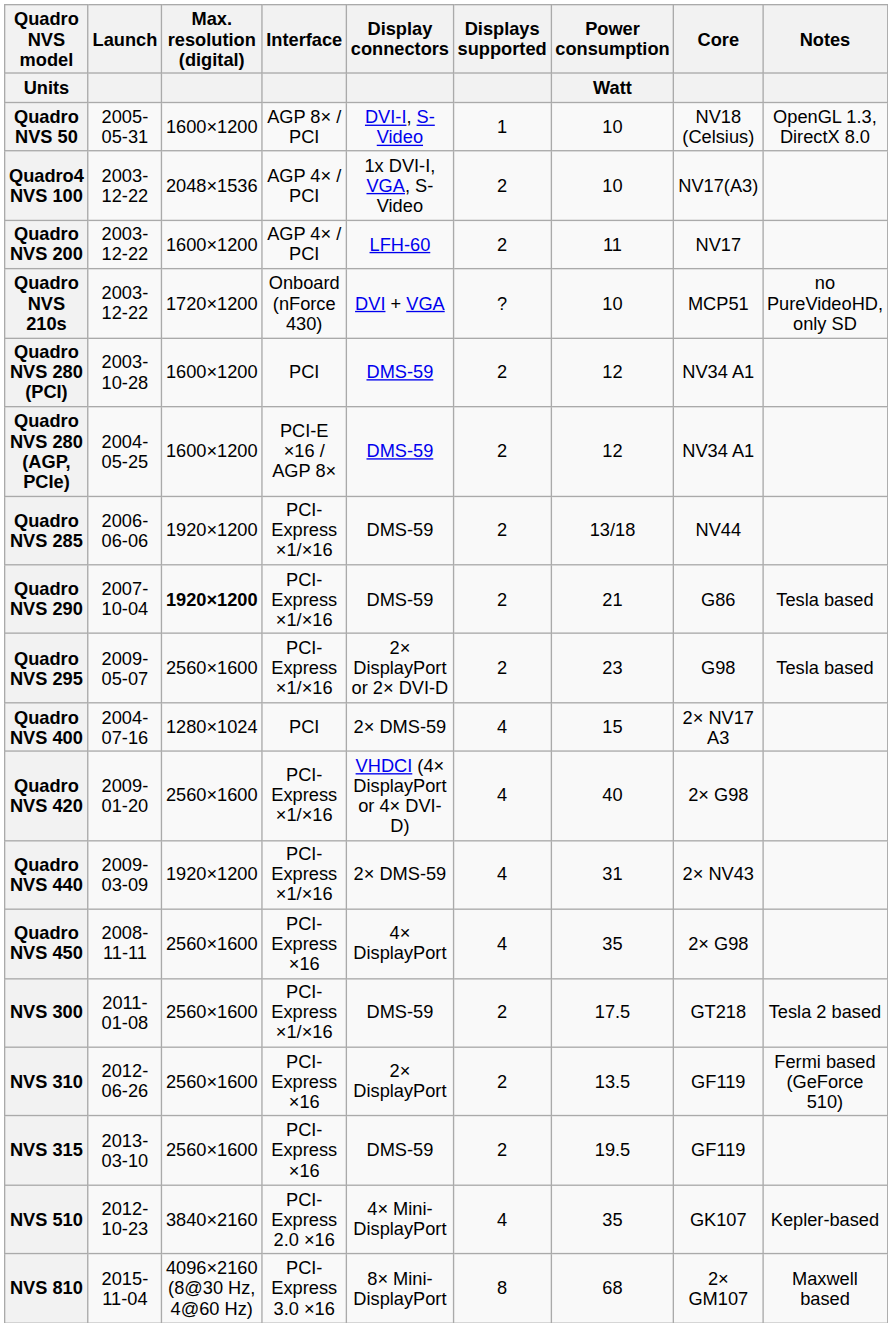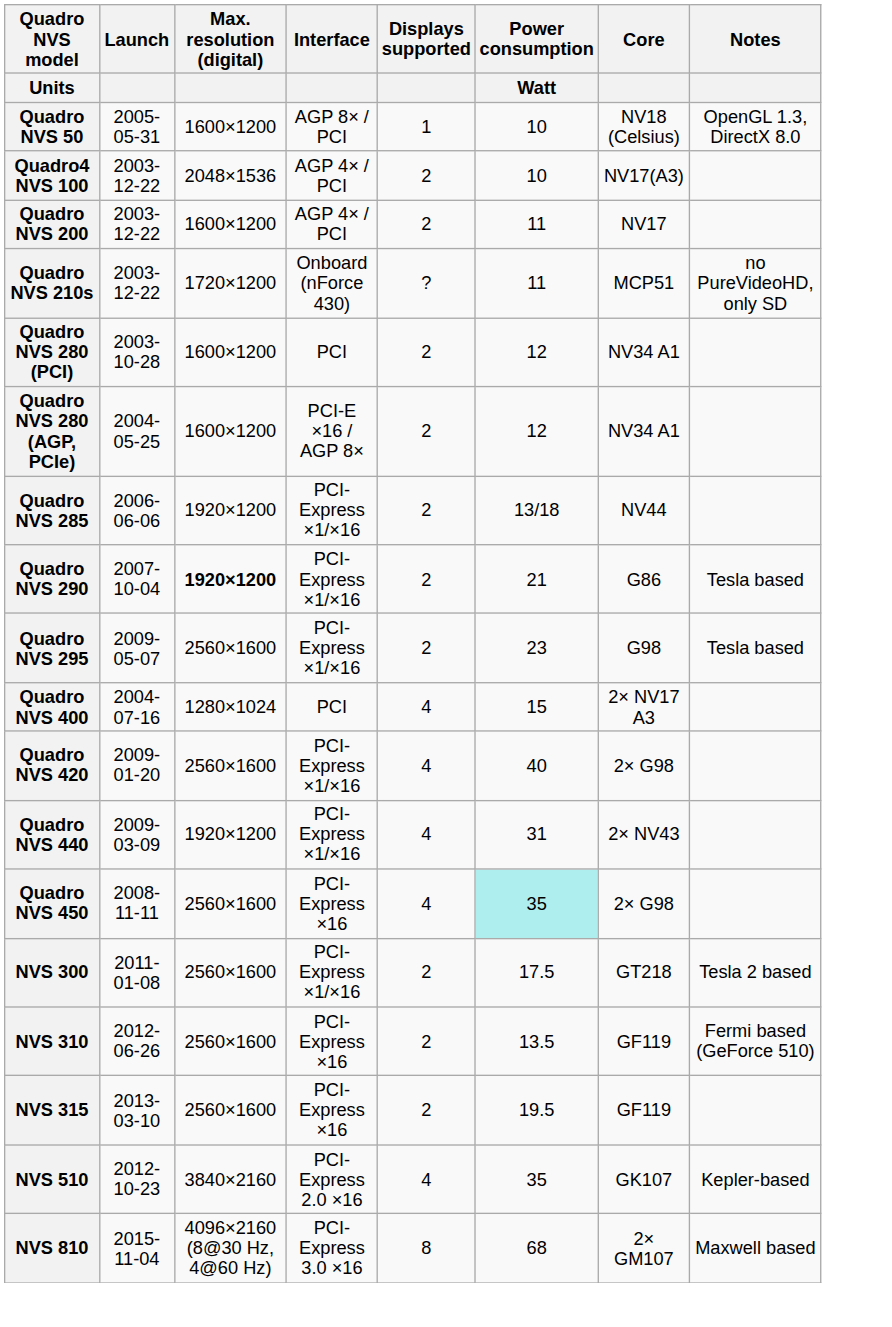 <table class="wikitable sortable" style="font-size:85%; text-align: center;">
 <tr>
 <th>Quadro<br>NVS model</th>
 <th>Launch</th>
 <th>Max. resolution<br>(digital)</th>
 <th>Interface</th>
-<th>Display connectors</th>
 <th>Displays<br>supported</th>
 <th>Power<br>consumption</th>
 <th>Core</th>
 <th>Notes</th>
 </tr>
 <tr>
 <th>Units</th>
-<th></th>
 <th></th>
 <th></th>
 <th></th>
 <th></th>
 <th>Watt</th>
 <th></th>
 <th></th>
 </tr>
 <tr>
 <th>Quadro NVS 50</th>
 <td>2005-05-31</td>
 <td>1600×1200</td>
 <td>AGP 8× / PCI</td>
-<td><a href='#'>DVI-I</a>, <a href='#'>S-Video</a></td>
 <td>1</td>
 <td>10</td>
 <td>NV18 (Celsius)</td>
 <td>OpenGL 1.3, DirectX 8.0</td>
 </tr>
 <tr>
 <th>Quadro4 NVS 100</th>
 <td>2003-12-22</td>
 <td>2048×1536</td>
 <td>AGP 4× / PCI</td>
-<td>1x DVI-I, <a href='#'>VGA</a>, S-Video</td>
 <td>2</td>
 <td>10</td>
 <td>NV17(A3)</td>
 <td></td>
 </tr>
 <tr>
 <th>Quadro NVS 200</th>
 <td>2003-12-22</td>
 <td>1600×1200</td>
 <td>AGP 4× / PCI</td>
-<td><a href='#'>LFH-60</a></td>
 <td>2</td>
 <td>11</td>
 <td>NV17</td>
 <td></td>
 </tr>
 <tr>
 <th>Quadro NVS 210s</th>
 <td>2003-12-22</td>
 <td>1720×1200</td>
 <td>Onboard (nForce 430)</td>
-<td><a href='#'>DVI</a> + <a href='#'>VGA</a></td>
 <td>?</td>
-<td>10</td>
+<td>11</td>
 <td>MCP51</td>
 <td>no PureVideoHD, only SD</td>
 </tr>
 <tr>
 <th>Quadro NVS 280 (PCI)</th>
 <td>2003-10-28</td>
 <td>1600×1200</td>
 <td>PCI</td>
-<td><a href='#'>DMS-59</a></td>
 <td>2</td>
 <td>12</td>
 <td>NV34 A1</td>
 <td></td>
 </tr>
 <tr>
 <th>Quadro NVS 280 (AGP, PCIe)</th>
 <td>2004-05-25</td>
 <td>1600×1200</td>
 <td>PCI-E ×16 / AGP 8×</td>
-<td><a href='#'>DMS-59</a></td>
 <td>2</td>
 <td>12</td>
 <td>NV34 A1</td>
 <td></td>
 </tr>
 <tr>
 <th>Quadro NVS 285</th>
 <td>2006-06-06</td>
 <td>1920×1200</td>
 <td>PCI-Express ×1/×16</td>
-<td>DMS-59</td>
 <td>2</td>
 <td>13/18</td>
 <td>NV44</td>
 <td></td>
 </tr>
 <tr>
 <th>Quadro NVS 290</th>
 <td>2007-10-04</td>
 <td><strong>1920×1200</strong></td>
 <td>PCI-Express ×1/×16</td>
-<td>DMS-59</td>
 <td>2</td>
 <td>21</td>
 <td>G86</td>
 <td>Tesla based</td>
 </tr>
 <tr>
 <th>Quadro NVS 295</th>
 <td>2009-05-07</td>
 <td>2560×1600</td>
 <td>PCI-Express ×1/×16</td>
-<td>2× DisplayPort or 2× DVI-D</td>
 <td>2</td>
 <td>23</td>
 <td>G98</td>
 <td>Tesla based</td>
 </tr>
 <tr>
 <th>Quadro NVS 400</th>
 <td>2004-07-16</td>
 <td>1280×1024</td>
 <td>PCI</td>
-<td>2× DMS-59</td>
 <td>4</td>
 <td>15</td>
 <td>2× NV17 A3</td>
 <td></td>
 </tr>
 <tr>
 <th>Quadro NVS 420</th>
 <td>2009-01-20</td>
 <td>2560×1600</td>
 <td>PCI-Express ×1/×16</td>
-<td><a href='#'>VHDCI</a> (4× DisplayPort or 4× DVI-D)</td>
 <td>4</td>
 <td>40</td>
 <td>2× G98</td>
 <td></td>
 </tr>
 <tr>
 <th>Quadro NVS 440</th>
 <td>2009-03-09</td>
 <td>1920×1200</td>
 <td>PCI-Express ×1/×16</td>
-<td>2× DMS-59</td>
 <td>4</td>
 <td>31</td>
 <td>2× NV43</td>
 <td></td>
 </tr>
 <tr>
 <th>Quadro NVS 450</th>
 <td>2008-11-11</td>
 <td>2560×1600</td>
 <td>PCI-Express ×16</td>
-<td>4× DisplayPort</td>
 <td>4</td>
-<td>35</td>
+<td style="background: paleturquoise;">35</td>
 <td>2× G98</td>
 <td></td>
 </tr>
 <tr>
 <th>NVS 300</th>
 <td>2011-01-08</td>
 <td>2560×1600</td>
 <td>PCI-Express ×1/×16</td>
-<td>DMS-59</td>
 <td>2</td>
 <td>17.5</td>
 <td>GT218</td>
 <td>Tesla 2 based</td>
 </tr>
 <tr>
 <th>NVS 310</th>
 <td>2012-06-26</td>
 <td>2560×1600</td>
 <td>PCI-Express ×16</td>
-<td>2× DisplayPort</td>
 <td>2</td>
 <td>13.5</td>
 <td>GF119</td>
 <td>Fermi based (GeForce 510)</td>
 </tr>
 <tr>
 <th>NVS 315</th>
 <td>2013-03-10</td>
 <td>2560×1600</td>
 <td>PCI-Express ×16</td>
-<td>DMS-59</td>
 <td>2</td>
 <td>19.5</td>
 <td>GF119</td>
 <td></td>
 </tr>
 <tr>
 <th>NVS 510</th>
 <td>2012-10-23</td>
 <td>3840×2160</td>
 <td>PCI-Express 2.0 ×16</td>
-<td>4× Mini-DisplayPort</td>
 <td>4</td>
 <td>35</td>
 <td>GK107</td>
 <td>Kepler-based</td>
 </tr>
 <tr>
 <th>NVS 810</th>
 <td>2015-11-04</td>
 <td>4096×2160 (8@30 Hz, 4@60 Hz)</td>
 <td>PCI-Express 3.0 ×16</td>
-<td>8× Mini-DisplayPort</td>
 <td>8</td>
 <td>68</td>
 <td>2× GM107</td>
 <td>Maxwell based</td>
 </tr>
 </table>
